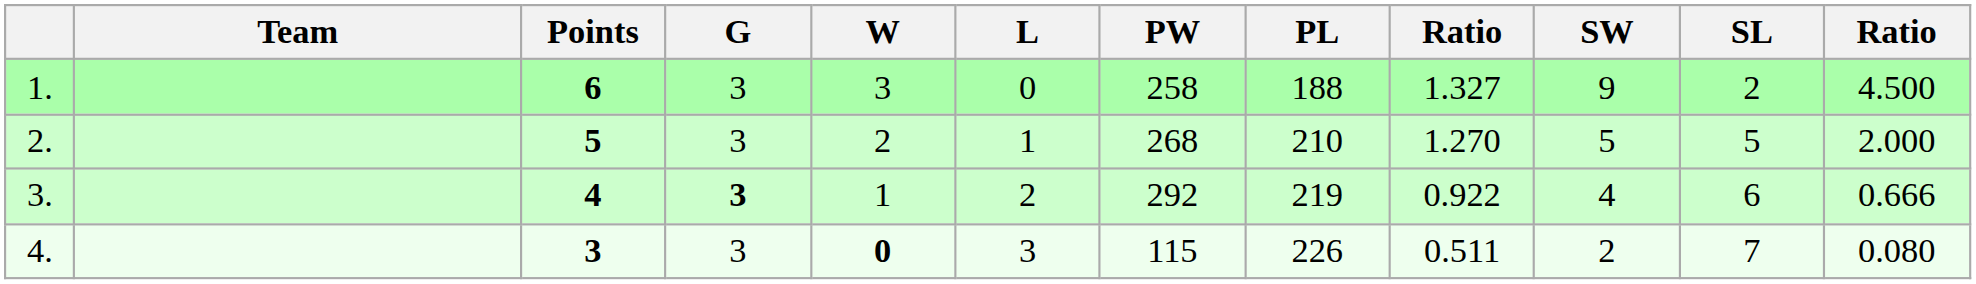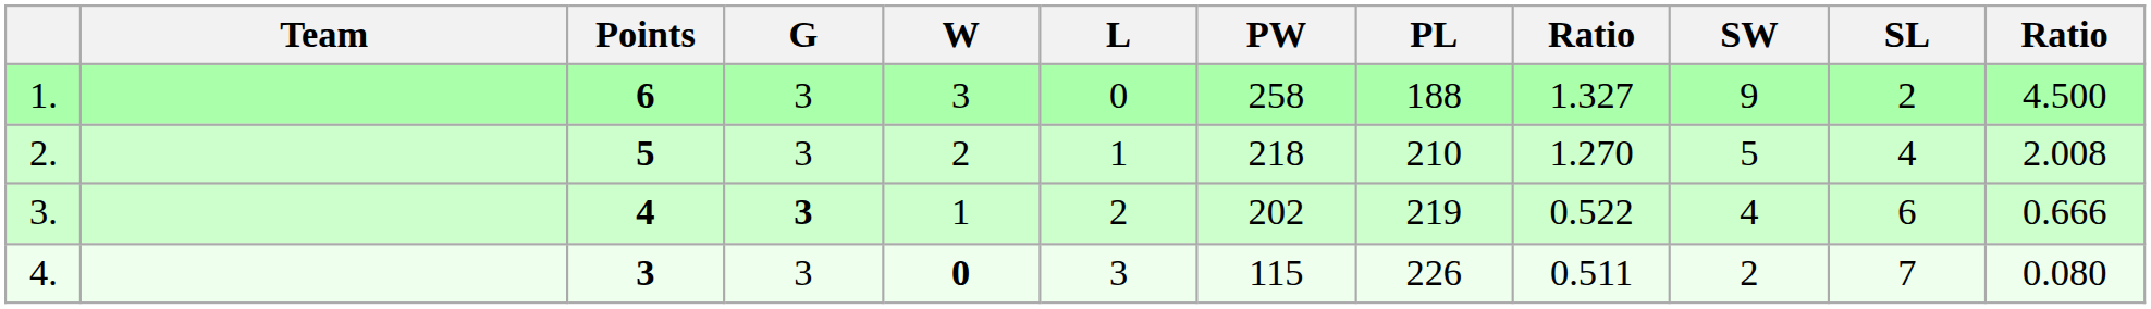 <table class=wikitable style="text-align:center">
 <tr style="background: #DCDCDC">
 <th width="25"></th>
 <th width="200">Team</th>
 <th width="60">Points</th>
 <th width="60">G</th>
 <th width="60">W</th>
 <th width="60">L</th>
 <th width="60">PW</th>
 <th width="60">PL</th>
 <th width="60">Ratio</th>
 <th width="60">SW</th>
 <th width="60">SL</th>
 <th width="60">Ratio</th>
 </tr>
 <tr style="background: #AAFFAA">
 <td>1.</td>
 <td align=left></td>
 <td><strong>6</strong></td>
 <td>3</td>
 <td>3</td>
 <td>0</td>
 <td>258</td>
 <td>188</td>
 <td>1.327</td>
 <td>9</td>
 <td>2</td>
 <td>4.500</td>
 </tr>
 <tr style="background: #CCFFCC">
 <td>2.</td>
 <td align=left></td>
 <td><strong>5</strong></td>
 <td>3</td>
 <td>2</td>
 <td>1</td>
-<td>268</td>
+<td>218</td>
 <td>210</td>
 <td>1.270</td>
 <td>5</td>
-<td>5</td>
-<td>2.000</td>
+<td>4</td>
+<td>2.008</td>
 </tr>
 <tr style="background: #CCFFCC">
 <td>3.</td>
 <td align=left></td>
 <td><strong>4</strong></td>
 <td><strong>3</strong></td>
 <td>1</td>
 <td>2</td>
-<td>292</td>
+<td>202</td>
 <td>219</td>
-<td>0.922</td>
+<td>0.522</td>
 <td>4</td>
 <td>6</td>
 <td>0.666</td>
 </tr>
 <tr style="background: #EEFFEE">
 <td>4.</td>
 <td align=left></td>
 <td><strong>3</strong></td>
 <td>3</td>
 <td><strong>0</strong></td>
 <td>3</td>
 <td>115</td>
 <td>226</td>
 <td>0.511</td>
 <td>2</td>
 <td>7</td>
 <td>0.080</td>
 </tr>
 </table>
